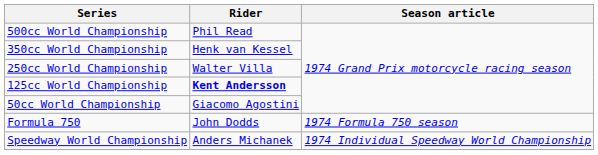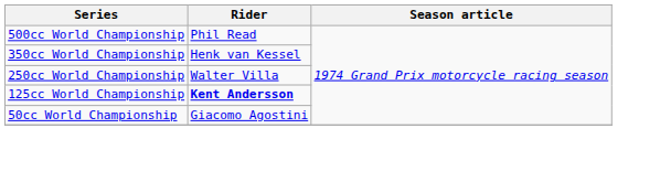 <table class="wikitable" style="font-size: 87%;">
 <tr>
 <th>Series</th>
 <th>Rider</th>
 <th>Season article</th>
 </tr>
 <tr>
 <td><a href='#'>500cc World Championship</a></td>
 <td> <a href='#'>Phil Read</a></td>
 <td rowspan=5><em><a href='#'>1974 Grand Prix motorcycle racing season</a></em></td>
 </tr>
 <tr>
 <td><a href='#'>350cc World Championship</a></td>
 <td> <a href='#'>Henk van Kessel</a></td>
 </tr>
 <tr>
 <td><a href='#'>250cc World Championship</a></td>
 <td> <a href='#'>Walter Villa</a></td>
 </tr>
 <tr>
 <td><a href='#'>125cc World Championship</a></td>
 <td><strong> <a href='#'>Kent Andersson</a></strong></td>
 </tr>
 <tr>
 <td><a href='#'>50cc World Championship</a></td>
 <td> <a href='#'>Giacomo Agostini</a></td>
 </tr>
 <tr>
-<td><a href='#'>Formula 750</a></td>
-<td> <a href='#'>John Dodds</a></td>
-<td><em><a href='#'>1974 Formula 750 season</a></em></td>
-</tr>
-<tr>
-<td><a href='#'>Speedway World Championship</a></td>
-<td> <a href='#'>Anders Michanek</a></td>
-<td><em><a href='#'>1974 Individual Speedway World Championship</a></em></td>
-</tr>
-<tr>
 </tr>
 </table>
